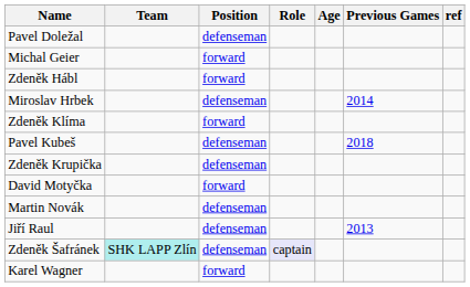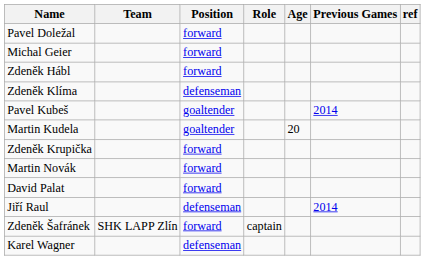 <table class="wikitable">
 <tr>
 <th>Name</th>
 <th>Team</th>
 <th>Position</th>
 <th>Role</th>
 <th>Age</th>
 <th>Previous Games</th>
 <th>ref</th>
 </tr>
 <tr>
 <td>Pavel Doležal</td>
 <td></td>
-<td><a href='#'>defenseman</a></td>
+<td><a href='#'>forward</a></td>
 <td></td>
 <td></td>
 <td></td>
 <td></td>
 </tr>
 <tr>
 <td>Michal Geier</td>
 <td></td>
 <td><a href='#'>forward</a></td>
 <td></td>
 <td></td>
 <td></td>
 <td></td>
 </tr>
 <tr>
 <td>Zdeněk Hábl</td>
 <td></td>
 <td><a href='#'>forward</a></td>
 <td></td>
 <td></td>
 <td></td>
 <td></td>
 </tr>
 <tr>
-<td>Miroslav Hrbek</td>
+<td>Zdeněk Klíma</td>
 <td></td>
 <td><a href='#'>defenseman</a></td>
-<td></td>
-<td></td>
-<td><a href='#'>2014</a></td>
-<td></td>
-</tr>
-<tr>
-<td>Zdeněk Klíma</td>
-<td></td>
-<td><a href='#'>forward</a></td>
 <td></td>
 <td></td>
 <td></td>
 <td></td>
 </tr>
 <tr>
 <td>Pavel Kubeš</td>
 <td></td>
-<td><a href='#'>defenseman</a></td>
+<td><a href='#'>goaltender</a></td>
 <td></td>
 <td></td>
-<td><a href='#'>2018</a></td>
+<td><a href='#'>2014</a></td>
+<td></td>
+</tr>
+<tr>
+<td>Martin Kudela</td>
+<td></td>
+<td><a href='#'>goaltender</a></td>
+<td></td>
+<td>20</td>
+<td></td>
 <td></td>
 </tr>
 <tr>
 <td>Zdeněk Krupička</td>
-<td></td>
-<td><a href='#'>defenseman</a></td>
-<td></td>
-<td></td>
-<td></td>
-<td></td>
-</tr>
-<tr>
-<td>David Motyčka</td>
 <td></td>
 <td><a href='#'>forward</a></td>
 <td></td>
 <td></td>
 <td></td>
 <td></td>
 </tr>
 <tr>
 <td>Martin Novák</td>
 <td></td>
-<td><a href='#'>defenseman</a></td>
+<td><a href='#'>forward</a></td>
+<td></td>
+<td></td>
+<td></td>
+<td></td>
+</tr>
+<tr>
+<td>David Palat</td>
+<td></td>
+<td><a href='#'>forward</a></td>
 <td></td>
 <td></td>
 <td></td>
 <td></td>
 </tr>
 <tr>
 <td>Jiří Raul</td>
 <td></td>
 <td><a href='#'>defenseman</a></td>
 <td></td>
 <td></td>
-<td><a href='#'>2013</a></td>
+<td><a href='#'>2014</a></td>
 <td></td>
 </tr>
 <tr>
 <td>Zdeněk Šafránek</td>
-<td style="background: paleturquoise;">SHK LAPP Zlín</td>
-<td><a href='#'>defenseman</a></td>
-<td style="background: lavender;">captain</td>
+<td>SHK LAPP Zlín</td>
+<td><a href='#'>forward</a></td>
+<td>captain</td>
 <td></td>
 <td></td>
 <td></td>
 </tr>
 <tr>
 <td>Karel Wagner</td>
 <td></td>
-<td><a href='#'>forward</a></td>
+<td><a href='#'>defenseman</a></td>
 <td></td>
 <td></td>
 <td></td>
 <td></td>
 </tr>
 </table>
